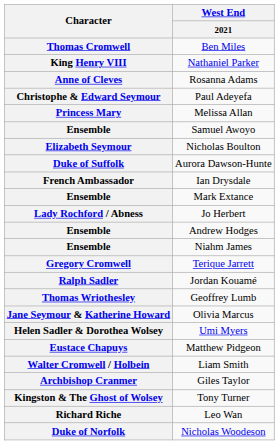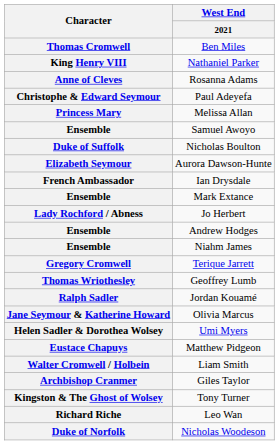 <table class="wikitable" style="width:1000;">
 <tr>
 <th rowspan="2">Character</th>
 <th><a href='#'>West End</a></th>
 </tr>
 <tr>
 <th><small>2021</small></th>
 </tr>
 <tr>
 <th><a href='#'>Thomas Cromwell</a></th>
 <td align="center"><a href='#'>Ben Miles</a></td>
 </tr>
 <tr>
 <th>King <a href='#'>Henry VIII</a></th>
 <td align="center"><a href='#'>Nathaniel Parker</a></td>
 </tr>
 <tr>
 <th><a href='#'>Anne of Cleves</a></th>
 <td align="center">Rosanna Adams</td>
 </tr>
 <tr>
 <th>Christophe & <a href='#'>Edward Seymour</a></th>
 <td align="center">Paul Adeyefa</td>
 </tr>
 <tr>
 <th><a href='#'>Princess Mary</a></th>
 <td align="center">Melissa Allan</td>
 </tr>
 <tr>
 <th>Ensemble</th>
 <td align="center">Samuel Awoyo</td>
 </tr>
 <tr>
-<th><a href='#'>Elizabeth Seymour</a></th>
+<th><a href='#'>Duke of Suffolk</a></th>
 <td align="center">Nicholas Boulton</td>
 </tr>
 <tr>
-<th><a href='#'>Duke of Suffolk</a></th>
+<th><a href='#'>Elizabeth Seymour</a></th>
 <td align="center">Aurora Dawson-Hunte</td>
 </tr>
 <tr>
 <th>French Ambassador</th>
 <td align="center">Ian Drysdale</td>
 </tr>
 <tr>
 <th>Ensemble</th>
 <td align="center">Mark Extance</td>
 </tr>
 <tr>
 <th><a href='#'>Lady Rochford</a> / Abness</th>
 <td align="center">Jo Herbert</td>
 </tr>
 <tr>
 <th>Ensemble</th>
 <td align="center">Andrew Hodges</td>
 </tr>
 <tr>
 <th>Ensemble</th>
 <td align="center">Niahm James</td>
 </tr>
 <tr>
 <th><a href='#'>Gregory Cromwell</a></th>
 <td align="center"><a href='#'>Terique Jarrett</a></td>
 </tr>
 <tr>
+<th><a href='#'>Thomas Wriothesley</a></th>
+<td align="center">Geoffrey Lumb</td>
+</tr>
+<tr>
 <th><a href='#'>Ralph Sadler</a></th>
 <td align="center">Jordan Kouamé</td>
-</tr>
-<tr>
-<th><a href='#'>Thomas Wriothesley</a></th>
-<td align="center">Geoffrey Lumb</td>
 </tr>
 <tr>
 <th><a href='#'>Jane Seymour</a> & <a href='#'>Katherine Howard</a></th>
 <td align="center">Olivia Marcus</td>
 </tr>
 <tr>
 <th>Helen Sadler & Dorothea Wolsey</th>
 <td align="center"><a href='#'>Umi Myers</a></td>
 </tr>
 <tr>
 <th><a href='#'>Eustace Chapuys</a></th>
 <td align="center">Matthew Pidgeon</td>
 </tr>
 <tr>
 <th><a href='#'>Walter Cromwell</a> / <a href='#'>Holbein</a></th>
 <td align="center">Liam Smith</td>
 </tr>
 <tr>
 <th><a href='#'>Archbishop Cranmer</a></th>
 <td align="center">Giles Taylor</td>
 </tr>
 <tr>
 <th>Kingston & The <a href='#'>Ghost of Wolsey</a></th>
 <td align="center">Tony Turner</td>
 </tr>
 <tr>
 <th>Richard Riche</th>
 <td align="center">Leo Wan</td>
 </tr>
 <tr>
 <th><a href='#'>Duke of Norfolk</a></th>
 <td align="center"><a href='#'>Nicholas Woodeson</a></td>
 </tr>
 </table>
